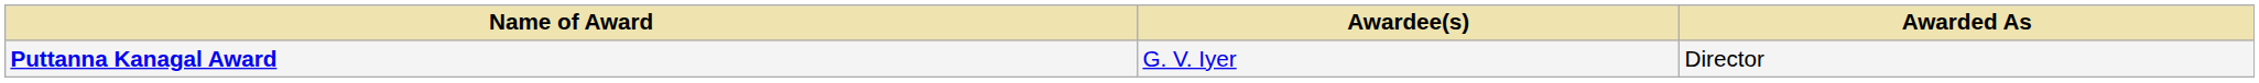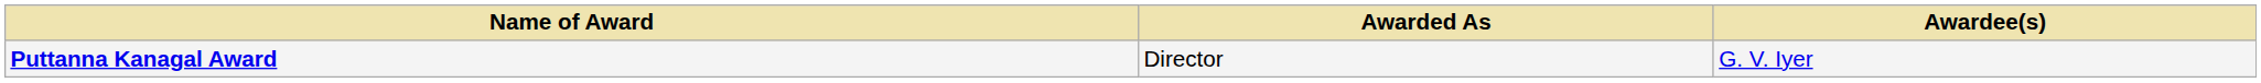 <table class="wikitable" style="width:100%;">
 <tr>
 <th style="background-color:#EFE4B0;">Name of Award</th>
+<th style="background-color:#EFE4B0;">Awarded As</th>
 <th style="background-color:#EFE4B0;">Awardee(s)</th>
-<th style="background-color:#EFE4B0;">Awarded As</th>
 </tr>
 <tr style="background-color:#F4F4F4">
 <td><strong><a href='#'>Puttanna Kanagal Award</a></strong></td>
+<td>Director</td>
 <td><a href='#'>G. V. Iyer</a></td>
-<td>Director</td>
 </tr>
 </table>
